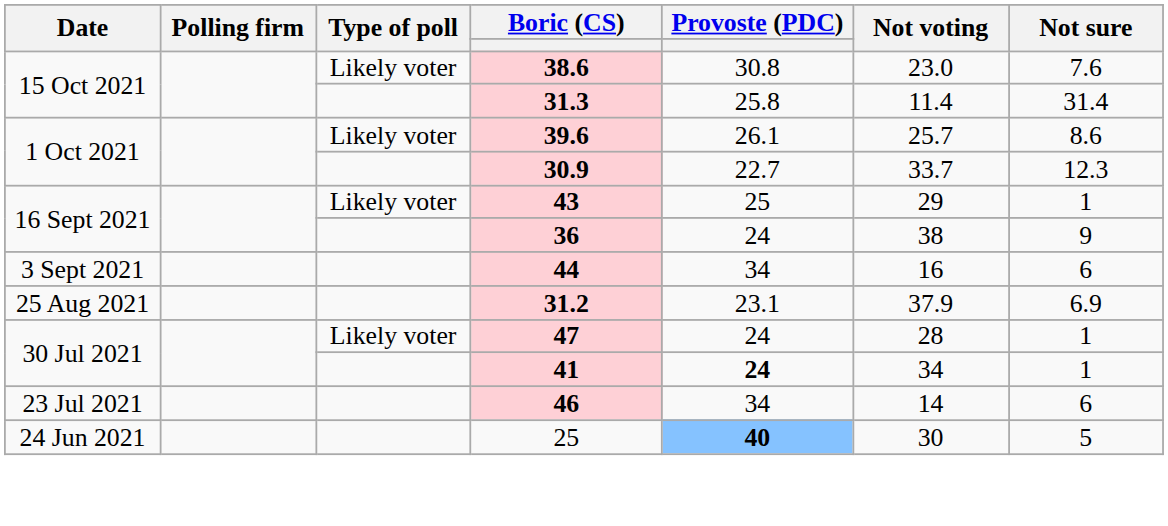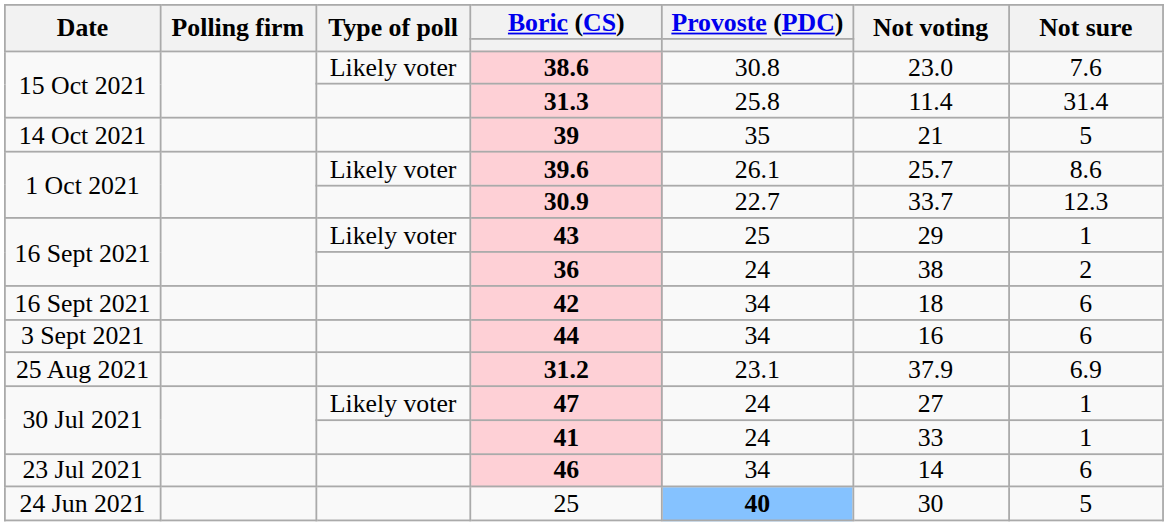 <table class="wikitable sortable mw-collapsible mw-collapsed" style=text-align:center;font-size:90%;line-height:12px>
 <tr>
 <th rowspan="2" width=80px>Date</th>
 <th rowspan="2" width=80px>Polling firm</th>
 <th rowspan="2" width=80px>Type of poll</th>
 <th width=100px><a href='#'>Boric</a> (<a href='#'>CS</a>)</th>
 <th width=100px><a href='#'>Provoste</a> (<a href='#'>PDC</a>)</th>
 <th rowspan="2" width=80px>Not voting</th>
 <th rowspan="2" width=80px>Not sure</th>
 </tr>
 <tr>
 <th style=background:></th>
 <th style=background:></th>
 </tr>
 <tr>
 <td rowspan="2">15 Oct 2021</td>
 <td rowspan="2"></td>
 <td>Likely voter</td>
 <td style="background:#FED0D6;"><strong>38.6</strong></td>
 <td>30.8</td>
 <td>23.0</td>
 <td>7.6</td>
 </tr>
 <tr>
 <td></td>
 <td style="background:#FED0D6;"><strong>31.3</strong></td>
 <td>25.8</td>
 <td>11.4</td>
 <td>31.4</td>
 </tr>
 <tr>
+<td>14 Oct 2021</td>
+<td></td>
+<td></td>
+<td style="background:#FED0D6;"><strong>39</strong></td>
+<td>35</td>
+<td>21</td>
+<td>5</td>
+</tr>
+<tr>
 <td rowspan="2">1 Oct 2021</td>
 <td rowspan="2"></td>
 <td>Likely voter</td>
 <td style="background:#FED0D6;"><strong>39.6</strong></td>
 <td>26.1</td>
 <td>25.7</td>
 <td>8.6</td>
 </tr>
 <tr>
 <td></td>
 <td style="background:#FED0D6;"><strong>30.9</strong></td>
 <td>22.7</td>
 <td>33.7</td>
 <td>12.3</td>
 </tr>
 <tr>
 <td rowspan="2">16 Sept 2021</td>
 <td rowspan="2"></td>
 <td>Likely voter</td>
 <td style="background:#FED0D6;"><strong>43</strong></td>
 <td>25</td>
 <td>29</td>
 <td>1</td>
 </tr>
 <tr>
 <td></td>
 <td style="background:#FED0D6;"><strong>36</strong></td>
 <td>24</td>
 <td>38</td>
-<td>9</td>
+<td>2</td>
+</tr>
+<tr>
+<td>16 Sept 2021</td>
+<td></td>
+<td></td>
+<td style="background:#FED0D6;"><strong>42</strong></td>
+<td>34</td>
+<td>18</td>
+<td>6</td>
 </tr>
 <tr>
 <td>3 Sept 2021</td>
 <td></td>
 <td></td>
 <td style="background:#FED0D6;"><strong>44</strong></td>
 <td>34</td>
 <td>16</td>
 <td>6</td>
 </tr>
 <tr>
 <td>25 Aug 2021</td>
 <td></td>
 <td></td>
 <td style="background:#FED0D6;"><strong>31.2</strong></td>
 <td>23.1</td>
 <td>37.9</td>
 <td>6.9</td>
 </tr>
 <tr>
 <td rowspan="2">30 Jul 2021</td>
 <td rowspan="2"></td>
 <td>Likely voter</td>
 <td style="background:#FED0D6;"><strong>47</strong></td>
 <td>24</td>
-<td>28</td>
+<td>27</td>
 <td>1</td>
 </tr>
 <tr>
 <td></td>
 <td style="background:#FED0D6;"><strong>41</strong></td>
-<td><strong>24</strong></td>
-<td>34</td>
+<td>24</td>
+<td>33</td>
 <td>1</td>
 </tr>
 <tr>
 <td>23 Jul 2021</td>
 <td></td>
 <td></td>
 <td style="background:#FED0D6;"><strong>46</strong></td>
 <td>34</td>
 <td>14</td>
 <td>6</td>
 </tr>
 <tr>
 <td>24 Jun 2021</td>
 <td></td>
 <td></td>
 <td>25</td>
 <td style="background:#85C2FF;"><strong>40</strong></td>
 <td>30</td>
 <td>5</td>
 </tr>
 </table>
